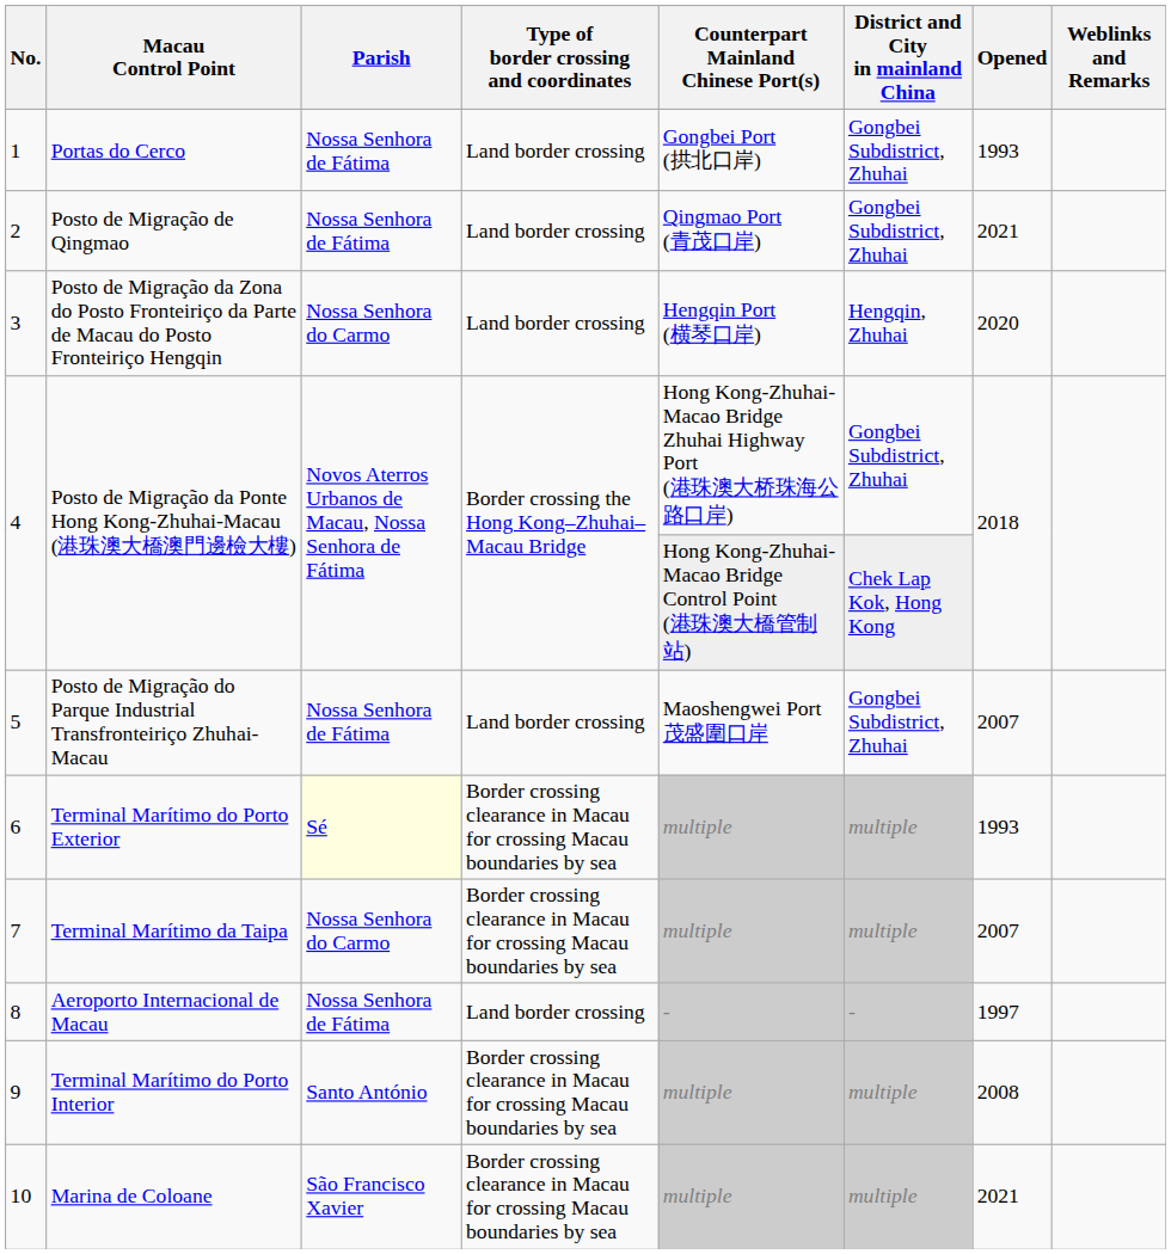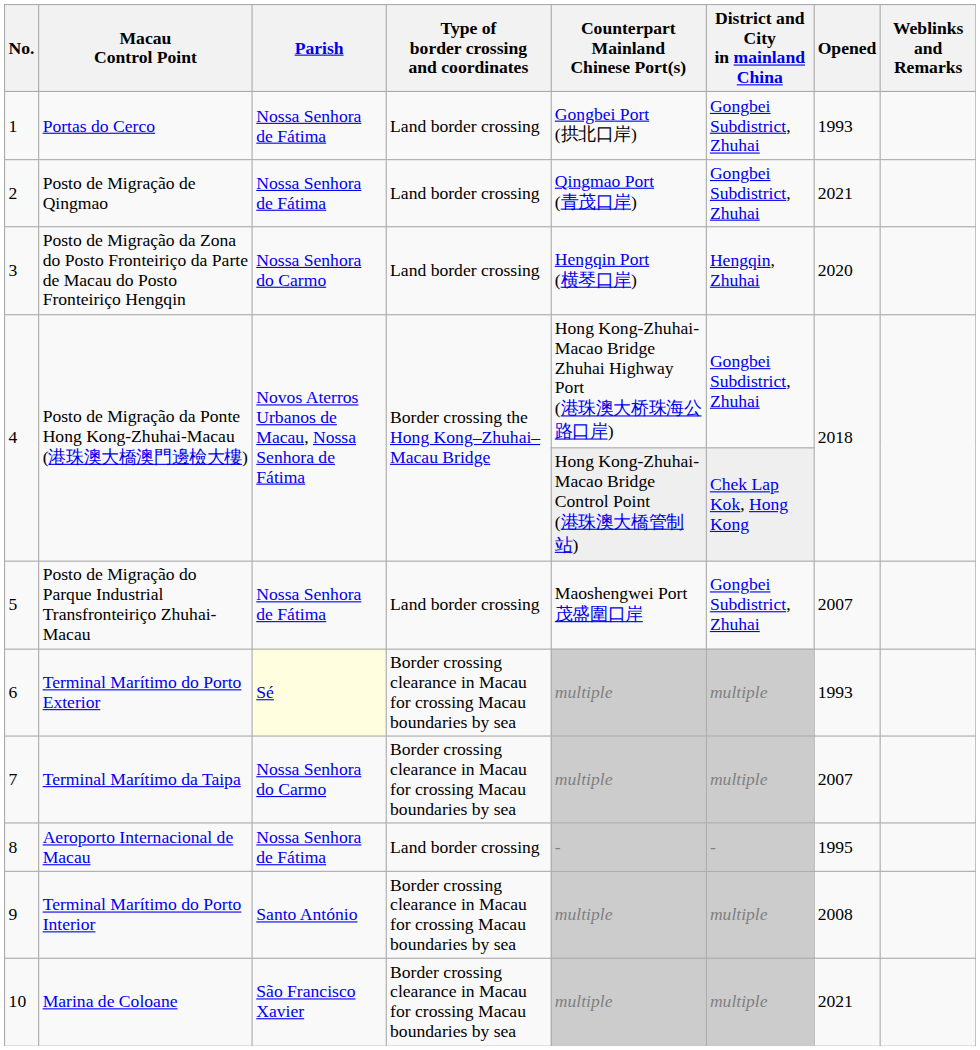 <table class="wikitable" style="width:100%;">
 <tr>
 <th>No.</th>
 <th>Macau<br>Control Point</th>
 <th><a href='#'>Parish</a></th>
 <th>Type of<br>border crossing<br>and coordinates</th>
 <th>Counterpart Mainland<br> Chinese Port(s)</th>
 <th>District and City<br>in <a href='#'>mainland China</a></th>
 <th>Opened</th>
 <th>Weblinks and Remarks</th>
 </tr>
 <tr>
 <td>1</td>
 <td><a href='#'>Portas do Cerco</a></td>
 <td><a href='#'>Nossa Senhora de Fátima</a></td>
 <td>Land border crossing<br></td>
 <td><a href='#'>Gongbei Port</a><br>(拱北口岸)</td>
 <td><a href='#'>Gongbei Subdistrict</a>, <a href='#'>Zhuhai</a></td>
 <td>1993</td>
 <td></td>
 </tr>
 <tr>
 <td>2</td>
 <td>Posto de Migração de Qingmao</td>
 <td><a href='#'>Nossa Senhora de Fátima</a></td>
 <td>Land border crossing<br></td>
 <td><a href='#'>Qingmao Port</a><br>(<a href='#'>青茂口岸</a>)</td>
 <td><a href='#'>Gongbei Subdistrict</a>, <a href='#'>Zhuhai</a></td>
 <td>2021</td>
 <td></td>
 </tr>
 <tr>
 <td>3</td>
 <td>Posto de Migração da Zona do Posto Fronteiriço da Parte de Macau do Posto Fronteiriço Hengqin</td>
 <td><a href='#'>Nossa Senhora do Carmo</a></td>
 <td>Land border crossing<br></td>
 <td><a href='#'>Hengqin Port</a><br>(<a href='#'>横琴口岸</a>)</td>
 <td><a href='#'>Hengqin</a>, <a href='#'>Zhuhai</a></td>
 <td>2020</td>
 <td></td>
 </tr>
 <tr>
 <td rowspan=2>4</td>
 <td rowspan=2>Posto de Migração da Ponte Hong Kong-Zhuhai-Macau<br>(<a href='#'>港珠澳大橋澳門邊檢大樓</a>)</td>
 <td rowspan=2><a href='#'>Novos Aterros Urbanos de Macau</a>, <a href='#'>Nossa Senhora de Fátima</a></td>
 <td rowspan=2>Border crossing the <a href='#'>Hong Kong–Zhuhai–Macau Bridge</a><br></td>
 <td>Hong Kong-Zhuhai-Macao Bridge Zhuhai Highway Port<br>(<a href='#'>港珠澳大桥珠海公路口岸</a>)</td>
 <td><a href='#'>Gongbei Subdistrict</a>, <a href='#'>Zhuhai</a></td>
 <td rowspan=2>2018</td>
 <td rowspan=2><br></td>
 </tr>
 <tr>
 <td bgcolor=#efefef>Hong Kong-Zhuhai-Macao Bridge Control Point<br>(<a href='#'>港珠澳大橋管制站</a>)</td>
 <td bgcolor=#efefef><a href='#'>Chek Lap Kok</a>, <a href='#'>Hong Kong</a></td>
 </tr>
 <tr>
 <td>5</td>
 <td>Posto de Migração do Parque Industrial Transfronteiriço Zhuhai-Macau</td>
 <td><a href='#'>Nossa Senhora de Fátima</a></td>
 <td>Land border crossing<br></td>
 <td>Maoshengwei Port<br><a href='#'>茂盛圍口岸</a></td>
 <td><a href='#'>Gongbei Subdistrict</a>, <a href='#'>Zhuhai</a></td>
 <td>2007</td>
 <td></td>
 </tr>
 <tr>
 <td>6</td>
 <td><a href='#'>Terminal Marítimo do Porto Exterior</a></td>
 <td style="background: lightyellow;"><a href='#'>Sé</a></td>
 <td>Border crossing clearance in Macau for crossing Macau boundaries by sea<br></td>
 <td style="background:#ccc; color:#808080" bgcolor="#EEEFE4"><em>multiple</em></td>
 <td style="background:#ccc; color:#808080" bgcolor="#EEEFE4"><em>multiple</em></td>
 <td>1993</td>
 <td></td>
 </tr>
 <tr>
 <td>7</td>
 <td><a href='#'>Terminal Marítimo da Taipa</a></td>
 <td><a href='#'>Nossa Senhora do Carmo</a></td>
 <td>Border crossing clearance in Macau for crossing Macau boundaries by sea<br></td>
 <td style="background:#ccc; color:#808080" bgcolor="#EEEFE4"><em>multiple</em></td>
 <td style="background:#ccc; color:#808080" bgcolor="#EEEFE4"><em>multiple</em></td>
 <td>2007</td>
 <td></td>
 </tr>
 <tr>
 <td>8</td>
 <td><a href='#'>Aeroporto Internacional de Macau</a></td>
 <td><a href='#'>Nossa Senhora de Fátima</a></td>
 <td>Land border crossing<br></td>
 <td style="background:#ccc; color:#808080" bgcolor="#EEEFE4">-</td>
 <td style="background:#ccc; color:#808080" bgcolor="#EEEFE4">-</td>
-<td>1997</td>
+<td>1995</td>
 <td><br></td>
 </tr>
 <tr>
 <td>9</td>
 <td><a href='#'>Terminal Marítimo do Porto Interior</a></td>
 <td><a href='#'>Santo António</a></td>
 <td>Border crossing clearance in Macau for crossing Macau boundaries by sea<br></td>
 <td style="background:#ccc; color:#808080" bgcolor="#EEEFE4"><em>multiple</em></td>
 <td style="background:#ccc; color:#808080" bgcolor="#EEEFE4"><em>multiple</em></td>
 <td>2008</td>
 <td></td>
 </tr>
 <tr>
 <td>10</td>
 <td><a href='#'>Marina de Coloane</a></td>
 <td><a href='#'>São Francisco Xavier</a></td>
 <td>Border crossing clearance in Macau for crossing Macau boundaries by sea<br></td>
 <td style="background:#ccc; color:#808080" bgcolor="#EEEFE4"><em>multiple</em></td>
 <td style="background:#ccc; color:#808080" bgcolor="#EEEFE4"><em>multiple</em></td>
 <td>2021</td>
 <td></td>
 </tr>
 </table>
